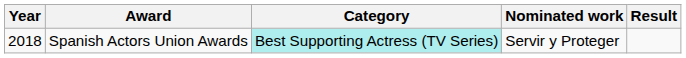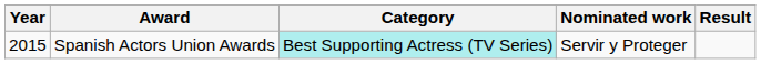 <table class="wikitable">
 <tr>
 <th>Year</th>
 <th>Award</th>
 <th>Category</th>
 <th>Nominated work</th>
 <th>Result</th>
 </tr>
 <tr>
-<td>2018</td>
+<td>2015</td>
 <td>Spanish Actors Union Awards</td>
 <td style="background: paleturquoise;">Best Supporting Actress (TV Series)</td>
 <td>Servir y Proteger</td>
 <td></td>
 </tr>
 </table>
